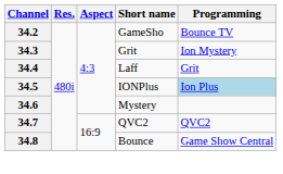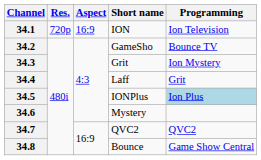 <table class="wikitable">
 <tr>
 <th scope = "col"><a href='#'>Channel</a></th>
 <th scope = "col"><a href='#'>Res.</a></th>
 <th scope = "col"><a href='#'>Aspect</a></th>
 <th scope = "col">Short name</th>
 <th scope = "col">Programming</th>
+</tr>
+<tr>
+<th scope = "row">34.1</th>
+<td><a href='#'>720p</a></td>
+<td><a href='#'>16:9</a></td>
+<td>ION</td>
+<td><a href='#'>Ion Television</a></td>
 </tr>
 <tr>
 <th scope = "row">34.2</th>
 <td rowspan=7><a href='#'>480i</a></td>
 <td rowspan=5><a href='#'>4:3</a></td>
 <td>GameSho</td>
 <td><a href='#'>Bounce TV</a></td>
 </tr>
 <tr>
 <th scope = "row">34.3</th>
 <td>Grit</td>
 <td><a href='#'>Ion Mystery</a></td>
 </tr>
 <tr>
 <th scope = "row">34.4</th>
 <td>Laff</td>
 <td><a href='#'>Grit</a></td>
 </tr>
 <tr>
 <th scope = "row">34.5</th>
 <td>IONPlus</td>
 <td style="background: lightblue;"><a href='#'>Ion Plus</a></td>
 </tr>
 <tr>
 <th scope = "row">34.6</th>
 <td>Mystery</td>
 <td></td>
 </tr>
 <tr>
 <th scope = "row">34.7</th>
 <td rowspan=2>16:9</td>
 <td>QVC2</td>
 <td><a href='#'>QVC2</a></td>
 </tr>
 <tr>
 <th scope = "row">34.8</th>
 <td>Bounce</td>
 <td><a href='#'>Game Show Central</a></td>
 </tr>
 </table>
